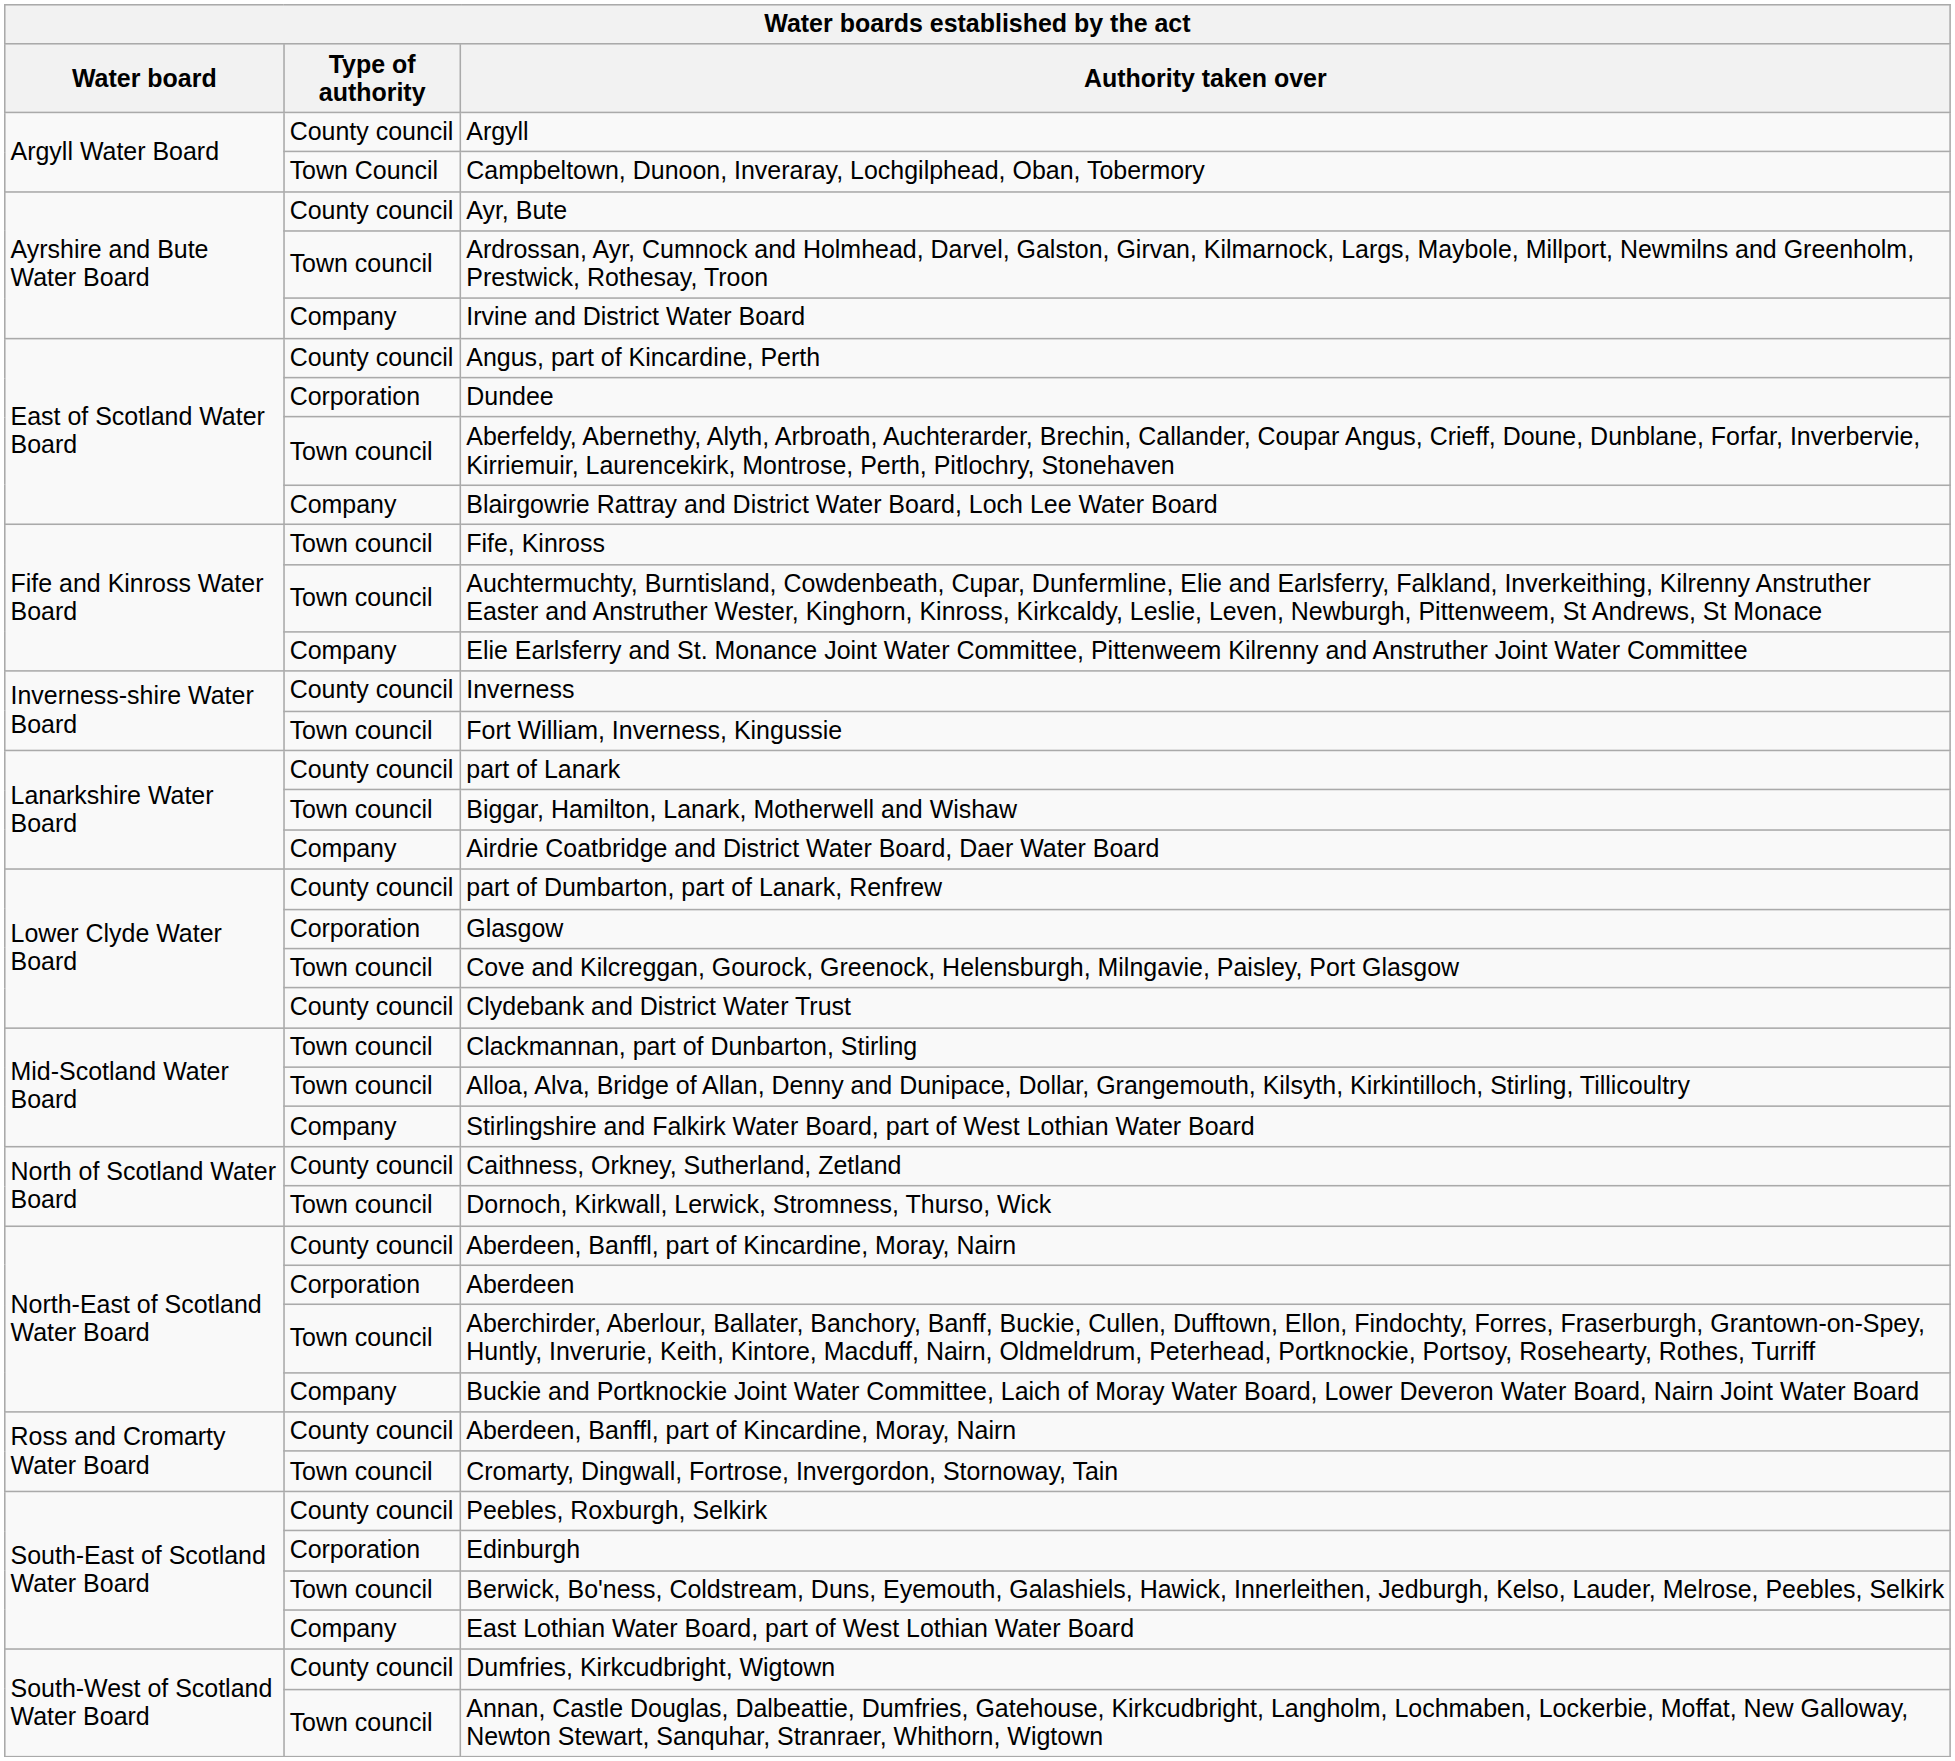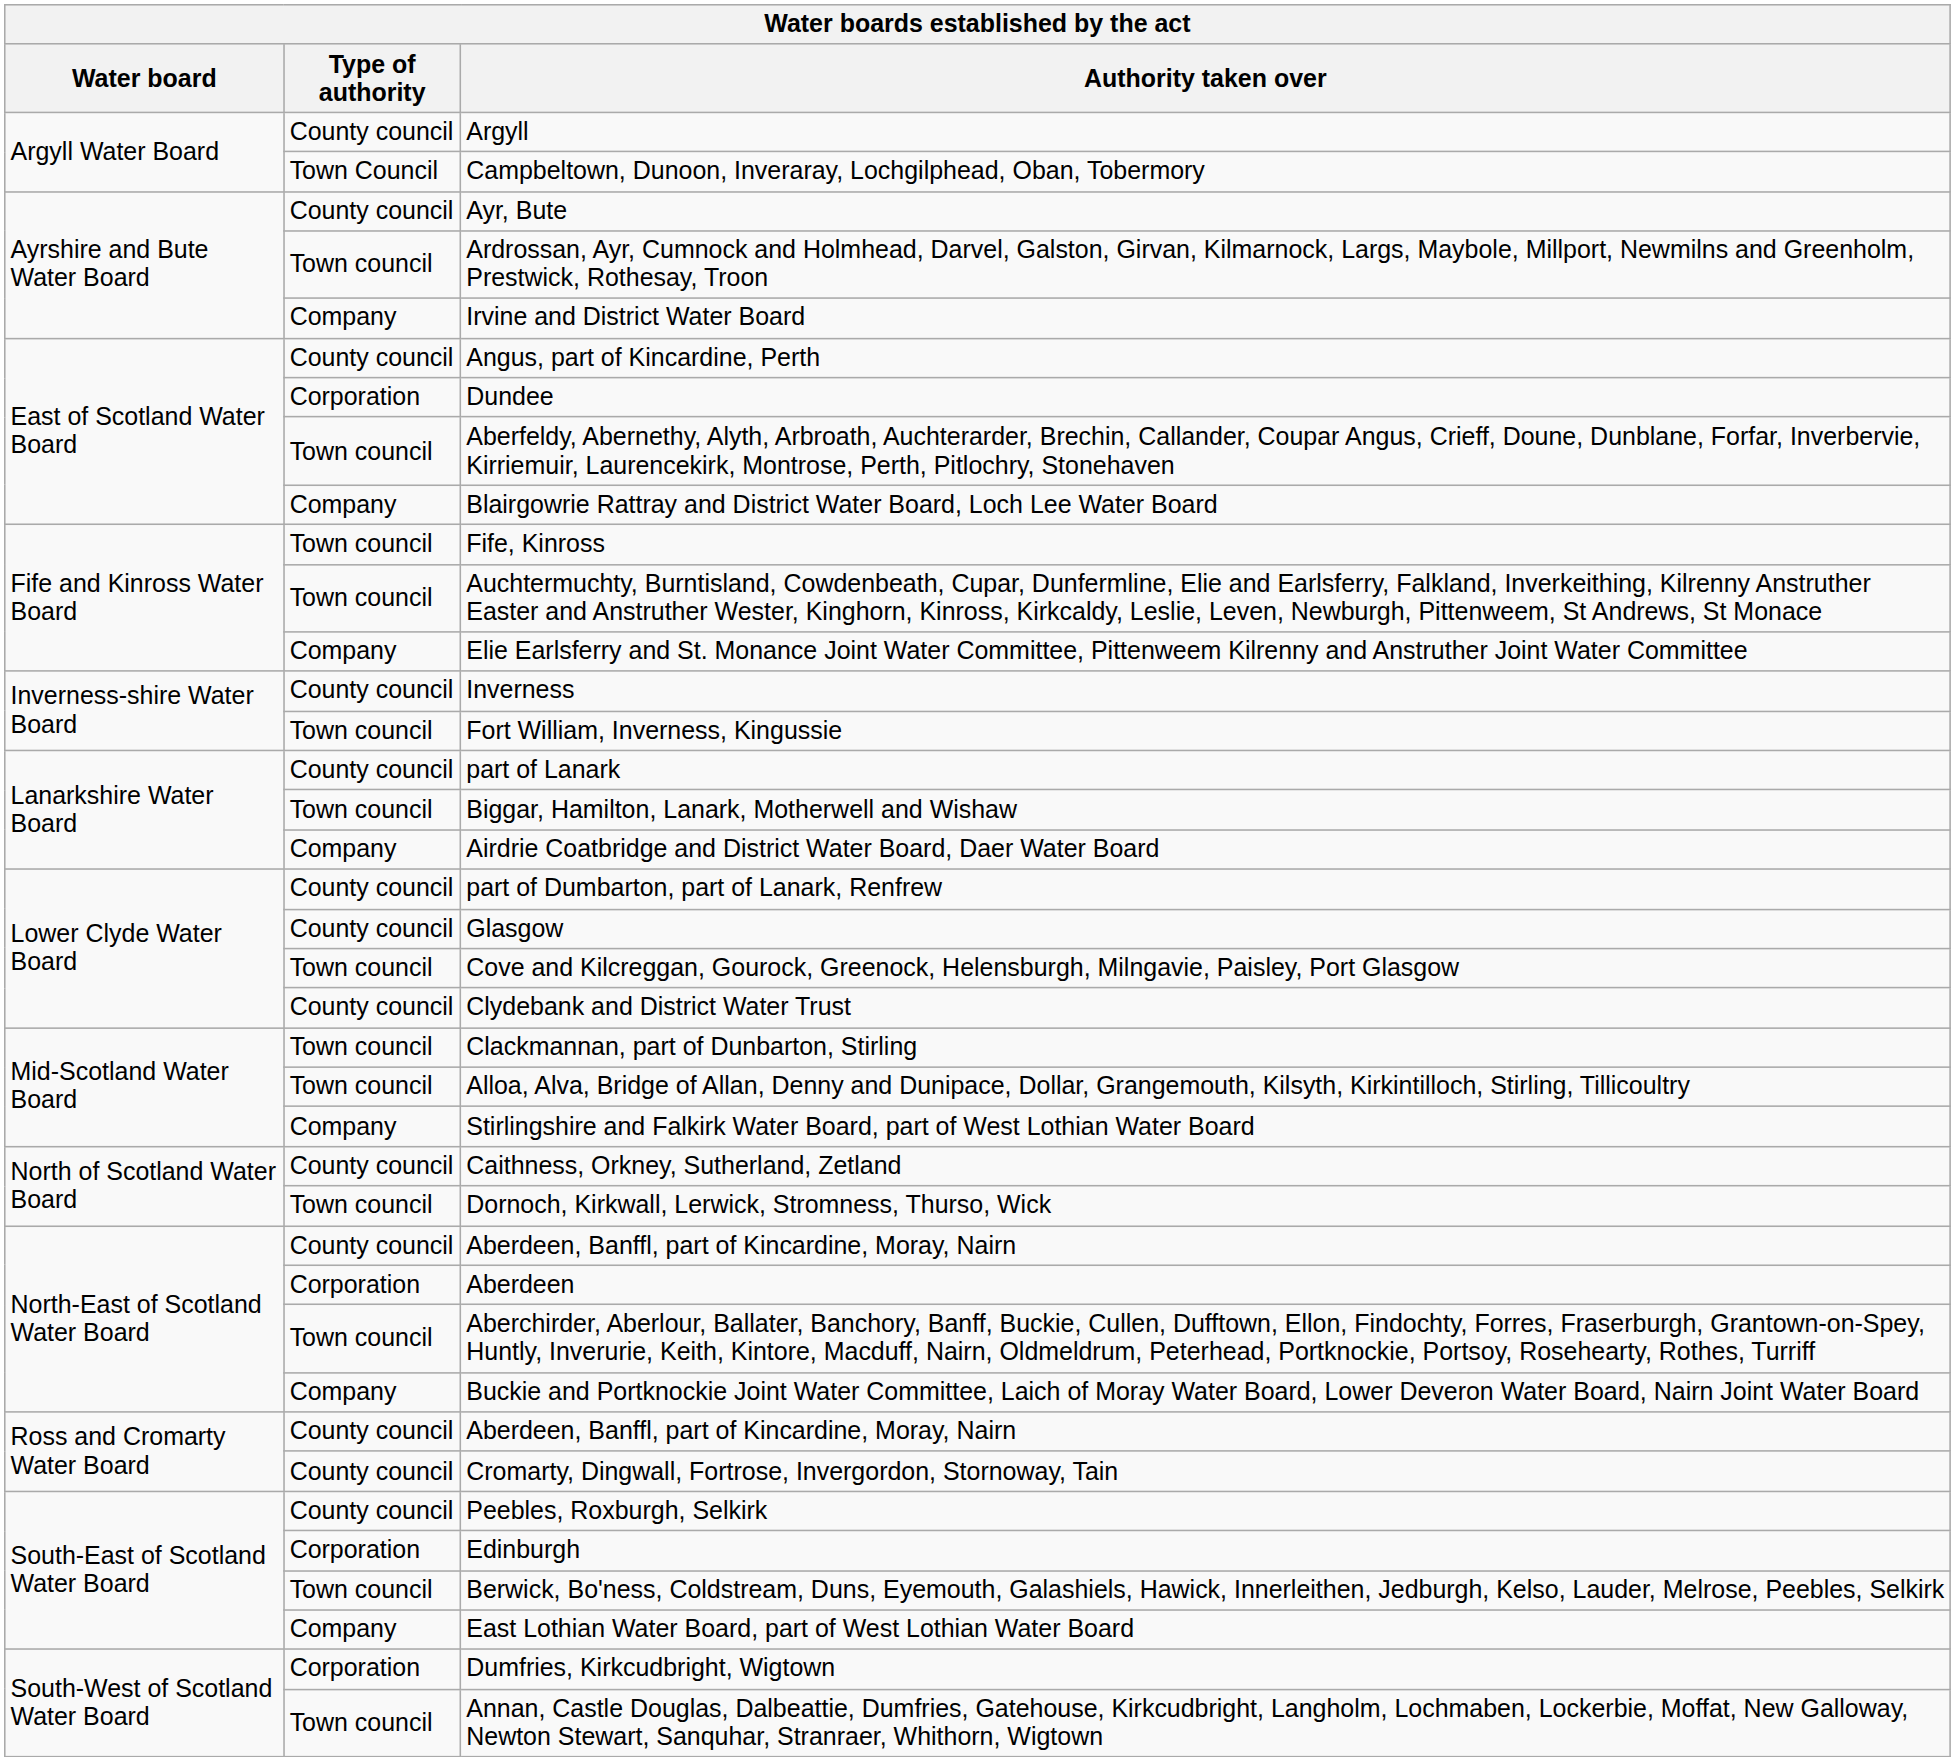 <table class="wikitable">
 <tr>
 <th colspan=3>Water boards established by the act</th>
 </tr>
 <tr>
 <th>Water board</th>
 <th>Type of authority</th>
 <th>Authority taken over</th>
 </tr>
 <tr>
 <td rowspan=2>Argyll Water Board</td>
 <td>County council</td>
 <td>Argyll</td>
 </tr>
 <tr>
 <td>Town Council</td>
 <td>Campbeltown, Dunoon, Inveraray, Lochgilphead, Oban, Tobermory</td>
 </tr>
 <tr>
 <td rowspan=3>Ayrshire and Bute Water Board</td>
 <td>County council</td>
 <td>Ayr, Bute</td>
 </tr>
 <tr>
 <td>Town council</td>
 <td>Ardrossan, Ayr, Cumnock and Holmhead, Darvel, Galston, Girvan, Kilmarnock, Largs, Maybole, Millport, Newmilns and Greenholm, Prestwick, Rothesay, Troon</td>
 </tr>
 <tr>
 <td>Company</td>
 <td>Irvine and District Water Board</td>
 </tr>
 <tr>
 <td rowspan=4>East of Scotland Water Board</td>
 <td>County council</td>
 <td>Angus, part of Kincardine, Perth</td>
 </tr>
 <tr>
 <td>Corporation</td>
 <td>Dundee</td>
 </tr>
 <tr>
 <td>Town council</td>
 <td>Aberfeldy, Abernethy, Alyth, Arbroath, Auchterarder, Brechin, Callander, Coupar Angus, Crieff, Doune, Dunblane, Forfar, Inverbervie, Kirriemuir, Laurencekirk, Montrose, Perth, Pitlochry, Stonehaven</td>
 </tr>
 <tr>
 <td>Company</td>
 <td>Blairgowrie Rattray and District Water Board, Loch Lee Water Board</td>
 </tr>
 <tr>
 <td rowspan=3>Fife and Kinross Water Board</td>
 <td>Town council</td>
 <td>Fife, Kinross</td>
 </tr>
 <tr>
 <td>Town council</td>
 <td>Auchtermuchty, Burntisland, Cowdenbeath, Cupar, Dunfermline, Elie and Earlsferry, Falkland, Inverkeithing, Kilrenny Anstruther Easter and Anstruther Wester, Kinghorn, Kinross, Kirkcaldy, Leslie, Leven, Newburgh, Pittenweem, St Andrews, St Monace</td>
 </tr>
 <tr>
 <td>Company</td>
 <td>Elie Earlsferry and St. Monance Joint Water Committee, Pittenweem Kilrenny and Anstruther Joint Water Committee</td>
 </tr>
 <tr>
 <td rowspan=2>Inverness-shire Water Board</td>
 <td>County council</td>
 <td>Inverness</td>
 </tr>
 <tr>
 <td>Town council</td>
 <td>Fort William, Inverness, Kingussie</td>
 </tr>
 <tr>
 <td rowspan=3>Lanarkshire Water Board</td>
 <td>County council</td>
 <td>part of Lanark</td>
 </tr>
 <tr>
 <td>Town council</td>
 <td>Biggar, Hamilton, Lanark, Motherwell and Wishaw</td>
 </tr>
 <tr>
 <td>Company</td>
 <td>Airdrie Coatbridge and District Water Board, Daer Water Board</td>
 </tr>
 <tr>
 <td rowspan=4>Lower Clyde Water Board</td>
 <td>County council</td>
 <td>part of Dumbarton, part of Lanark, Renfrew</td>
 </tr>
 <tr>
-<td>Corporation</td>
+<td>County council</td>
 <td>Glasgow</td>
 </tr>
 <tr>
 <td>Town council</td>
 <td>Cove and Kilcreggan, Gourock, Greenock, Helensburgh, Milngavie, Paisley, Port Glasgow</td>
 </tr>
 <tr>
 <td>County council</td>
 <td>Clydebank and District Water Trust</td>
 </tr>
 <tr>
 <td rowspan=3>Mid-Scotland Water Board</td>
 <td>Town council</td>
 <td>Clackmannan, part of Dunbarton, Stirling</td>
 </tr>
 <tr>
 <td>Town council</td>
 <td>Alloa, Alva, Bridge of Allan, Denny and Dunipace, Dollar, Grangemouth, Kilsyth, Kirkintilloch, Stirling, Tillicoultry</td>
 </tr>
 <tr>
 <td>Company</td>
 <td>Stirlingshire and Falkirk Water Board, part of West Lothian Water Board</td>
 </tr>
 <tr>
 <td rowspan=2>North of Scotland Water Board</td>
 <td>County council</td>
 <td>Caithness, Orkney, Sutherland, Zetland</td>
 </tr>
 <tr>
 <td>Town council</td>
 <td>Dornoch, Kirkwall, Lerwick, Stromness, Thurso, Wick</td>
 </tr>
 <tr>
 <td rowspan=4>North-East of Scotland Water Board</td>
 <td>County council</td>
 <td>Aberdeen, Banffl, part of Kincardine, Moray, Nairn</td>
 </tr>
 <tr>
 <td>Corporation</td>
 <td>Aberdeen</td>
 </tr>
 <tr>
 <td>Town council</td>
 <td>Aberchirder, Aberlour, Ballater, Banchory, Banff, Buckie, Cullen, Dufftown, Ellon, Findochty, Forres, Fraserburgh, Grantown-on-Spey, Huntly, Inverurie, Keith, Kintore, Macduff, Nairn, Oldmeldrum, Peterhead, Portknockie, Portsoy, Rosehearty, Rothes, Turriff</td>
 </tr>
 <tr>
 <td>Company</td>
 <td>Buckie and Portknockie Joint Water Committee, Laich of Moray Water Board, Lower Deveron Water Board, Nairn Joint Water Board</td>
 </tr>
 <tr>
 <td rowspan=2>Ross and Cromarty Water Board</td>
 <td>County council</td>
 <td>Aberdeen, Banffl, part of Kincardine, Moray, Nairn</td>
 </tr>
 <tr>
-<td>Town council</td>
+<td>County council</td>
 <td>Cromarty, Dingwall, Fortrose, Invergordon, Stornoway, Tain</td>
 </tr>
 <tr>
 <td rowspan=4>South-East of Scotland Water Board</td>
 <td>County council</td>
 <td>Peebles, Roxburgh, Selkirk</td>
 </tr>
 <tr>
 <td>Corporation</td>
 <td>Edinburgh</td>
 </tr>
 <tr>
 <td>Town council</td>
 <td>Berwick, Bo'ness, Coldstream, Duns, Eyemouth, Galashiels, Hawick, Innerleithen, Jedburgh, Kelso, Lauder, Melrose, Peebles, Selkirk</td>
 </tr>
 <tr>
 <td>Company</td>
 <td>East Lothian Water Board, part of West Lothian Water Board</td>
 </tr>
 <tr>
 <td rowspan=2>South-West of Scotland Water Board</td>
-<td>County council</td>
+<td>Corporation</td>
 <td>Dumfries, Kirkcudbright, Wigtown</td>
 </tr>
 <tr>
 <td>Town council</td>
 <td>Annan, Castle Douglas, Dalbeattie, Dumfries, Gatehouse, Kirkcudbright, Langholm, Lochmaben, Lockerbie, Moffat, New Galloway, Newton Stewart, Sanquhar, Stranraer, Whithorn, Wigtown</td>
 </tr>
 </table>
